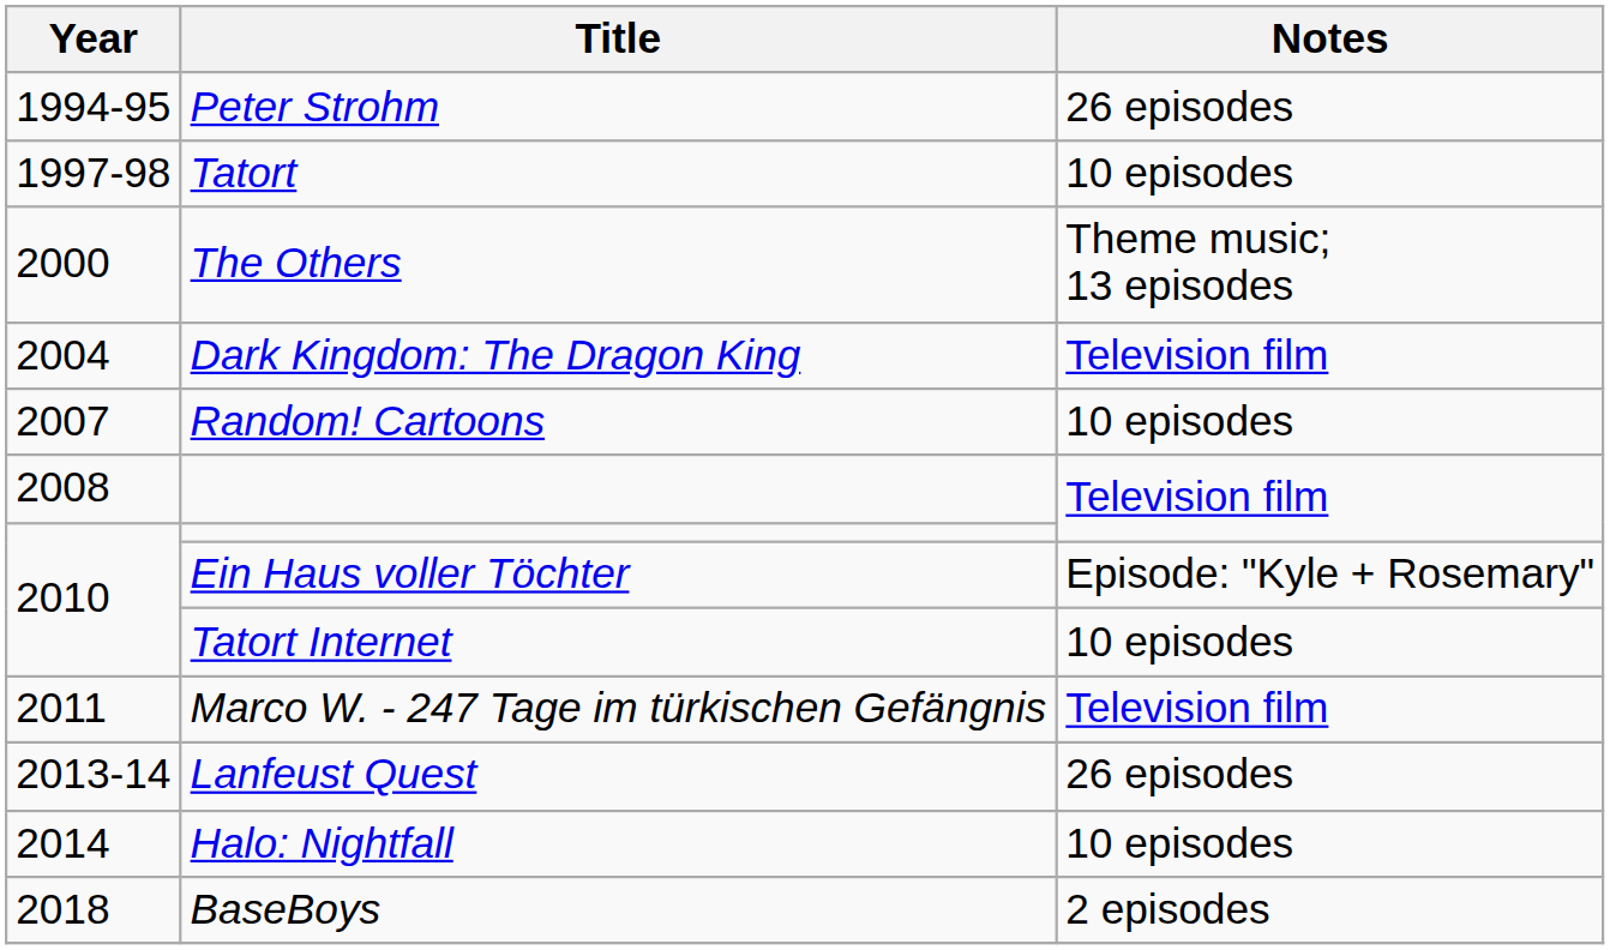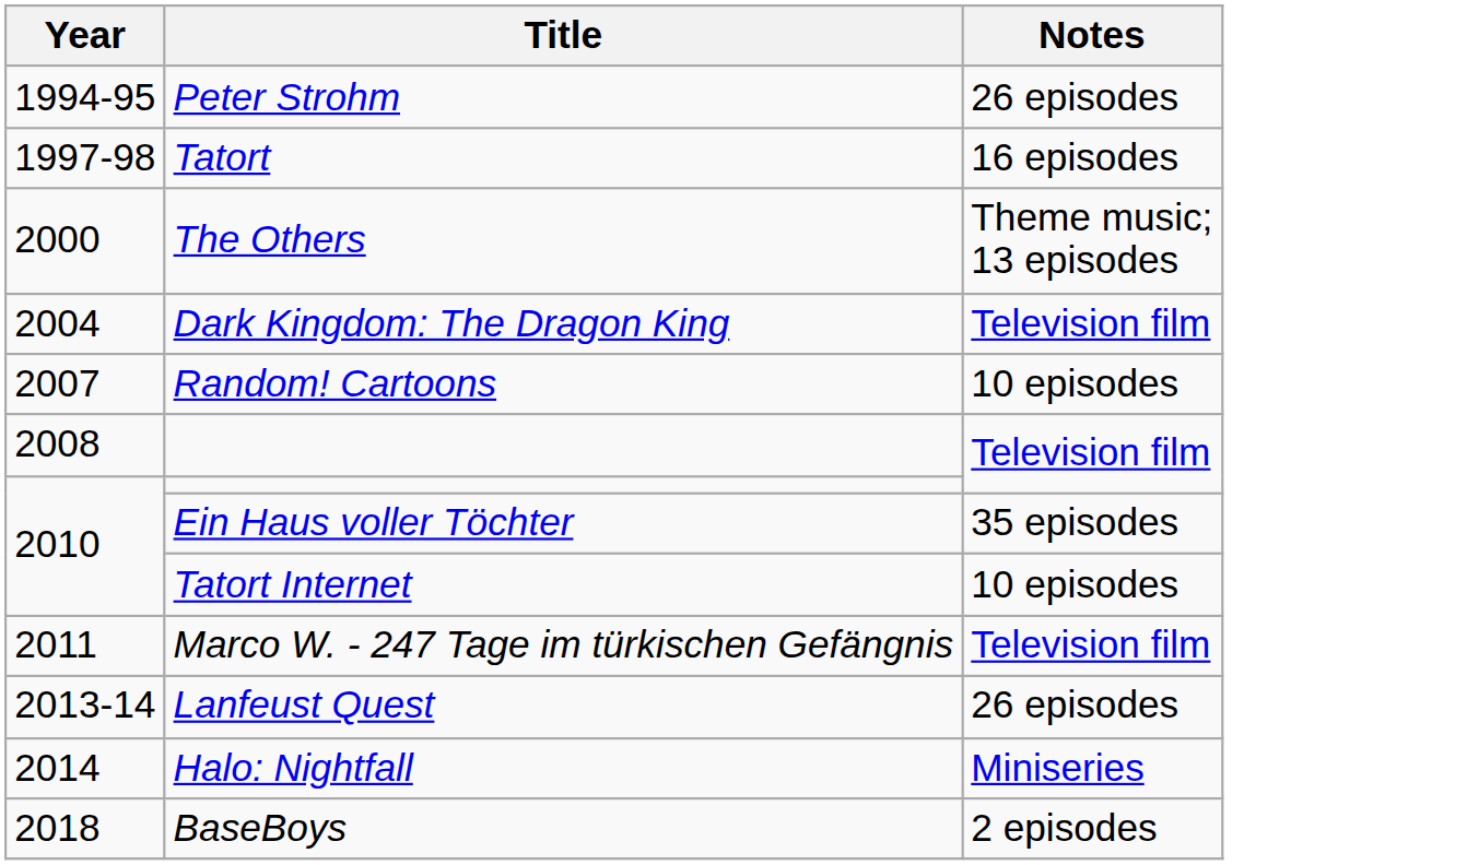 <table class="wikitable sortable">
 <tr>
 <th>Year</th>
 <th>Title</th>
 <th class="unsortable">Notes</th>
 </tr>
 <tr>
 <td>1994-95</td>
 <td><em><a href='#'>Peter Strohm</a></em></td>
 <td>26 episodes</td>
 </tr>
 <tr>
 <td>1997-98</td>
 <td><em><a href='#'>Tatort</a></em></td>
-<td>10 episodes</td>
+<td>16 episodes</td>
 </tr>
 <tr>
 <td>2000</td>
 <td><a href='#'><em>The Others</em></a></td>
 <td>Theme music;<br>13 episodes</td>
 </tr>
 <tr>
 <td>2004</td>
 <td><em><a href='#'>Dark Kingdom: The Dragon King</a></em></td>
 <td><a href='#'>Television film</a></td>
 </tr>
 <tr>
 <td>2007</td>
 <td><em><a href='#'>Random! Cartoons</a></em></td>
 <td>10 episodes</td>
 </tr>
 <tr>
 <td>2008</td>
 <td><em></em></td>
 <td rowspan="2"><a href='#'>Television film</a></td>
 </tr>
 <tr>
 <td rowspan="3">2010</td>
 <td><em></em></td>
 </tr>
 <tr>
 <td><em><a href='#'>Ein Haus voller Töchter</a></em></td>
-<td>Episode: "Kyle + Rosemary"</td>
+<td>35 episodes</td>
 </tr>
 <tr>
 <td><em><a href='#'>Tatort Internet</a></em></td>
 <td>10 episodes</td>
 </tr>
 <tr>
 <td>2011</td>
 <td><em>Marco W. - 247 Tage im türkischen Gefängnis</em></td>
 <td><a href='#'>Television film</a></td>
 </tr>
 <tr>
 <td>2013-14</td>
 <td><em><a href='#'>Lanfeust Quest</a></em></td>
 <td>26 episodes</td>
 </tr>
 <tr>
 <td>2014</td>
 <td><em><a href='#'>Halo: Nightfall</a></em></td>
-<td>10 episodes</td>
+<td><a href='#'>Miniseries</a></td>
 </tr>
 <tr>
 <td>2018</td>
 <td><em>BaseBoys</em></td>
 <td>2 episodes</td>
 </tr>
 <tr>
 </tr>
 </table>
